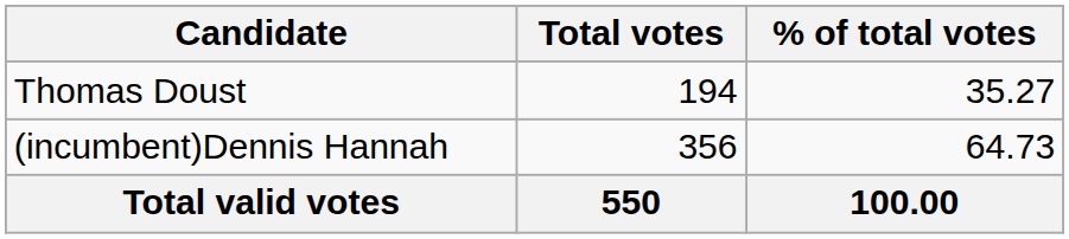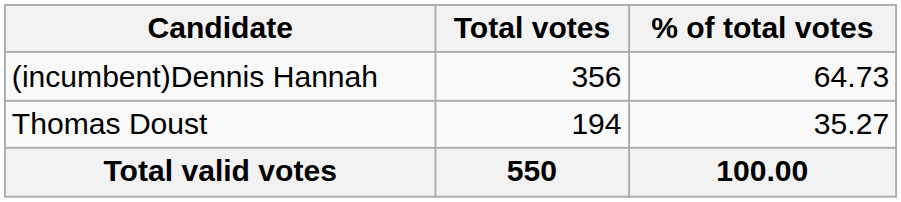 <table style="width:475px;" class="wikitable">
 <tr bgcolor="#EEEEEE">
 <th align="left">Candidate</th>
 <th align="right">Total votes</th>
 <th align="right">% of total votes</th>
 </tr>
 <tr>
+<td align="left">(incumbent)Dennis Hannah</td>
+<td align="right">356</td>
+<td align="right">64.73</td>
+</tr>
+<tr>
 <td align="left">Thomas Doust</td>
 <td align="right">194</td>
 <td align="right">35.27</td>
-</tr>
-<tr>
-<td align="left">(incumbent)Dennis Hannah</td>
-<td align="right">356</td>
-<td align="right">64.73</td>
 </tr>
 <tr bgcolor="#EEEEEE">
 <th align="left">Total valid votes</th>
 <th align="right">550</th>
 <th align="right">100.00</th>
 </tr>
 </table>
